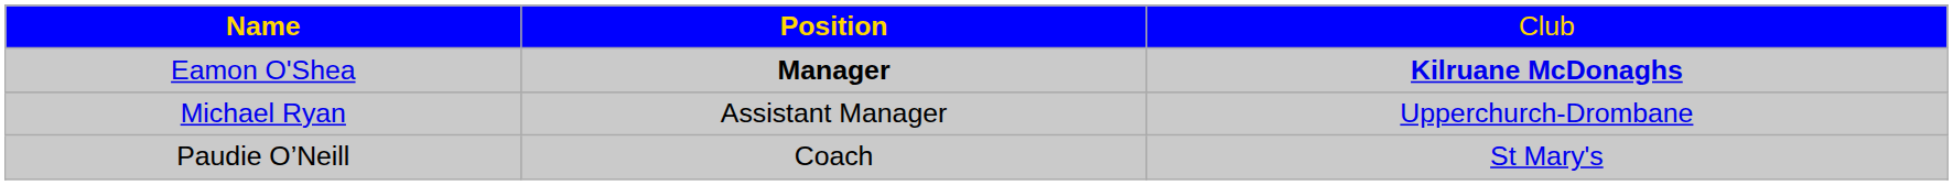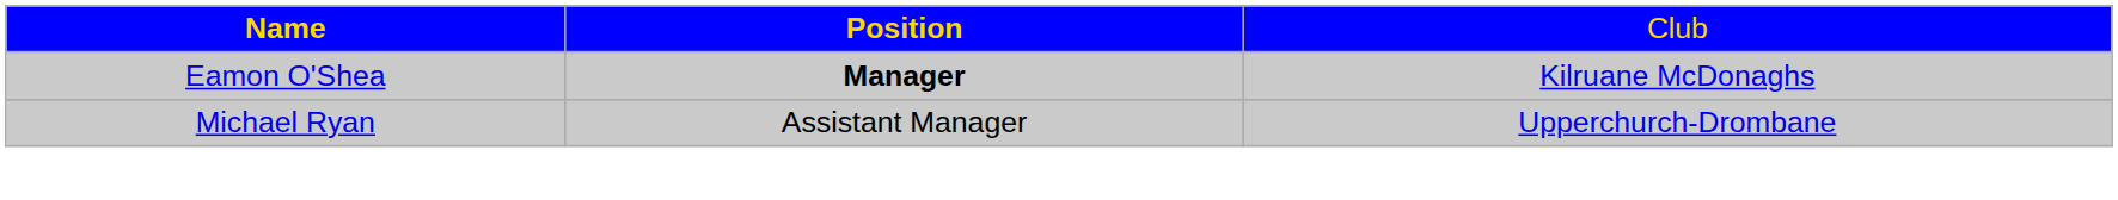 <table class="wikitable" width="90%">
 <tr style="text-align:center;background:blue;color:gold;">
 <td><strong>Name</strong></td>
 <td><strong>Position</strong></td>
 <td>Club</td>
 </tr>
 <tr bgcolor=#CACACA>
 <td align=center><a href='#'>Eamon O'Shea</a></td>
 <td align=center><strong>Manager</strong></td>
-<td align=center><strong><a href='#'>Kilruane McDonaghs</a></strong></td>
+<td align=center><a href='#'>Kilruane McDonaghs</a></td>
 </tr>
 <tr bgcolor=#CACACA>
 <td align=center><a href='#'>Michael Ryan</a></td>
 <td align=center>Assistant Manager</td>
 <td align=center><a href='#'>Upperchurch-Drombane</a></td>
 </tr>
-<tr bgcolor=#CACACA>
-<td align=center>Paudie O’Neill</td>
-<td align=center>Coach</td>
-<td align=center><a href='#'>St Mary's</a></td>
-</tr>
 </table>
